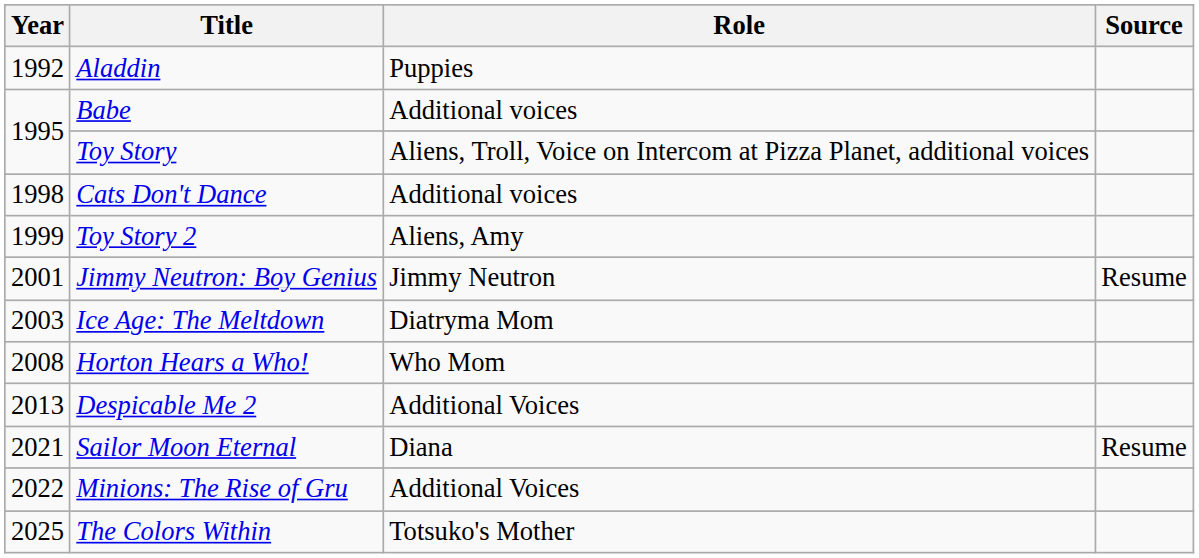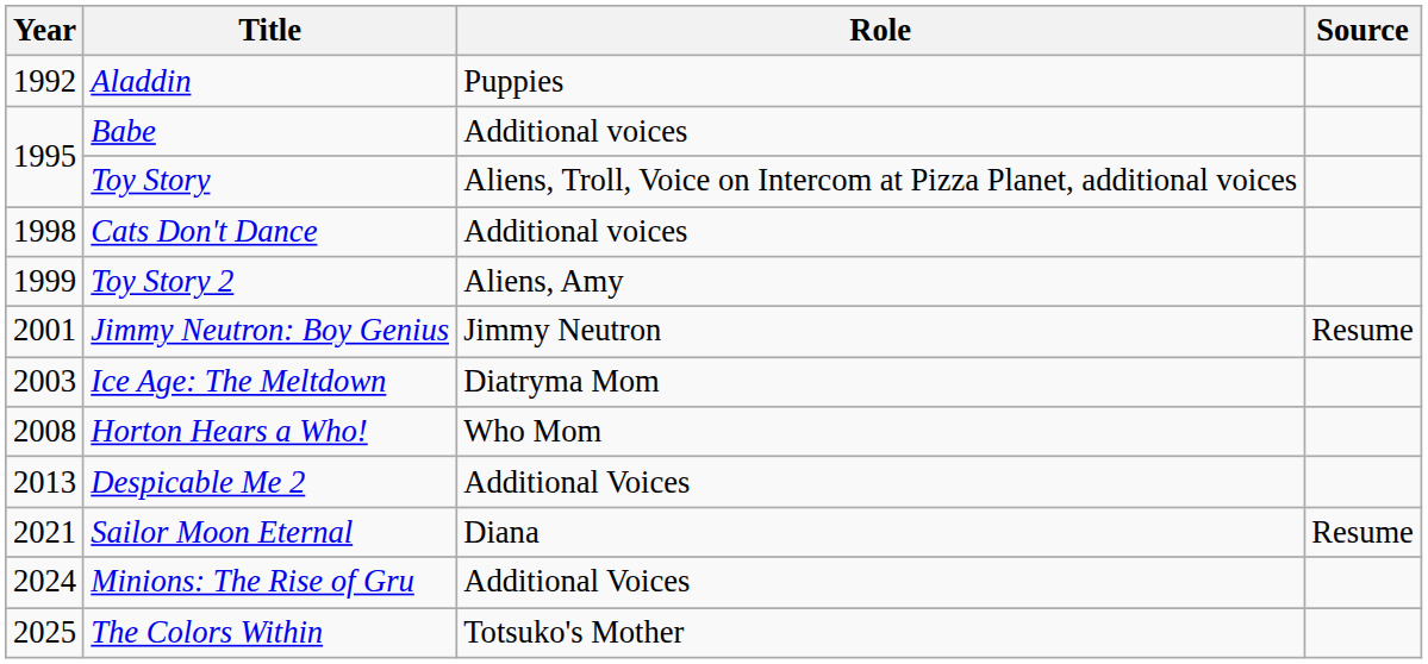 <table class="wikitable sortable plainrowheaders">
 <tr>
 <th>Year</th>
 <th>Title</th>
 <th>Role</th>
 <th class="unsortable">Source</th>
 </tr>
 <tr>
 <td>1992</td>
 <td><em><a href='#'>Aladdin</a></em></td>
 <td>Puppies</td>
 <td></td>
 </tr>
 <tr>
 <td rowspan="2">1995</td>
 <td><em><a href='#'>Babe</a></em></td>
 <td>Additional voices</td>
 <td></td>
 </tr>
 <tr>
 <td><em><a href='#'>Toy Story</a></em></td>
 <td>Aliens, Troll, Voice on Intercom at Pizza Planet, additional voices</td>
 <td></td>
 </tr>
 <tr>
 <td>1998</td>
 <td><em><a href='#'>Cats Don't Dance</a></em></td>
 <td>Additional voices</td>
 <td></td>
 </tr>
 <tr>
 <td>1999</td>
 <td><em><a href='#'>Toy Story 2</a></em></td>
 <td>Aliens, Amy</td>
 <td></td>
 </tr>
 <tr>
 <td>2001</td>
 <td><em><a href='#'>Jimmy Neutron: Boy Genius</a></em></td>
 <td>Jimmy Neutron</td>
 <td>Resume</td>
 </tr>
 <tr>
 <td>2003</td>
 <td><em><a href='#'>Ice Age: The Meltdown</a></em></td>
 <td>Diatryma Mom</td>
 <td></td>
 </tr>
 <tr>
 <td>2008</td>
 <td><em><a href='#'>Horton Hears a Who!</a></em></td>
 <td>Who Mom</td>
 <td></td>
 </tr>
 <tr>
 <td>2013</td>
 <td><em><a href='#'>Despicable Me 2</a></em></td>
 <td>Additional Voices</td>
 <td></td>
 </tr>
 <tr>
 <td>2021</td>
 <td><em><a href='#'>Sailor Moon Eternal</a></em></td>
 <td>Diana</td>
 <td>Resume</td>
 </tr>
 <tr>
-<td>2022</td>
+<td>2024</td>
 <td><em><a href='#'>Minions: The Rise of Gru</a></em></td>
 <td>Additional Voices</td>
 <td></td>
 </tr>
 <tr>
 <td>2025</td>
 <td><em><a href='#'>The Colors Within</a></em></td>
 <td>Totsuko's Mother</td>
 <td></td>
 </tr>
 </table>
